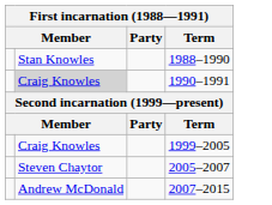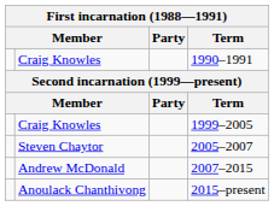 <table class="wikitable">
 <tr>
 <th colspan="4">First incarnation (1988—1991)</th>
 </tr>
 <tr>
 <th colspan="2">Member</th>
 <th>Party</th>
 <th>Term</th>
 </tr>
 <tr>
 <td> </td>
-<td><a href='#'>Stan Knowles</a></td>
-<td></td>
-<td><a href='#'>1988</a>–1990</td>
-</tr>
-<tr>
-<td> </td>
-<td style="background: lightgrey;"><a href='#'>Craig Knowles</a></td>
+<td><a href='#'>Craig Knowles</a></td>
 <td></td>
 <td><a href='#'>1990</a>–1991</td>
 </tr>
 <tr>
 <th colspan="4">Second incarnation (1999—present)</th>
 </tr>
 <tr>
 <th colspan="2">Member</th>
 <th>Party</th>
 <th>Term</th>
 </tr>
 <tr>
 <td> </td>
 <td><a href='#'>Craig Knowles</a></td>
 <td></td>
 <td><a href='#'>1999</a>–2005</td>
 </tr>
 <tr>
 <td> </td>
 <td><a href='#'>Steven Chaytor</a></td>
 <td></td>
 <td><a href='#'>2005</a>–2007</td>
 </tr>
 <tr>
 <td> </td>
 <td><a href='#'>Andrew McDonald</a></td>
 <td></td>
 <td><a href='#'>2007</a>–2015</td>
 </tr>
+<tr>
+<td> </td>
+<td><a href='#'>Anoulack Chanthivong</a></td>
+<td></td>
+<td><a href='#'>2015</a>–present</td>
+</tr>
 </table>
